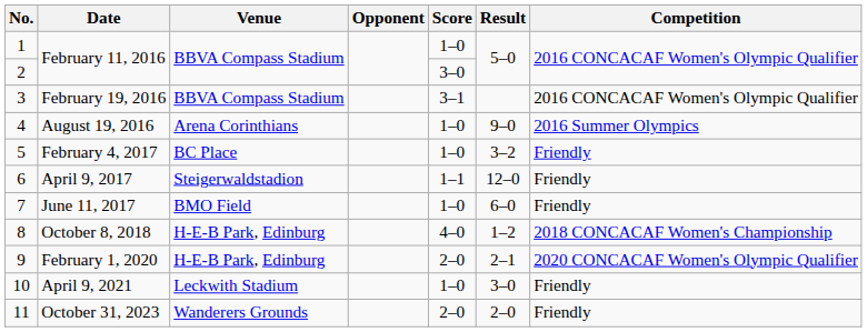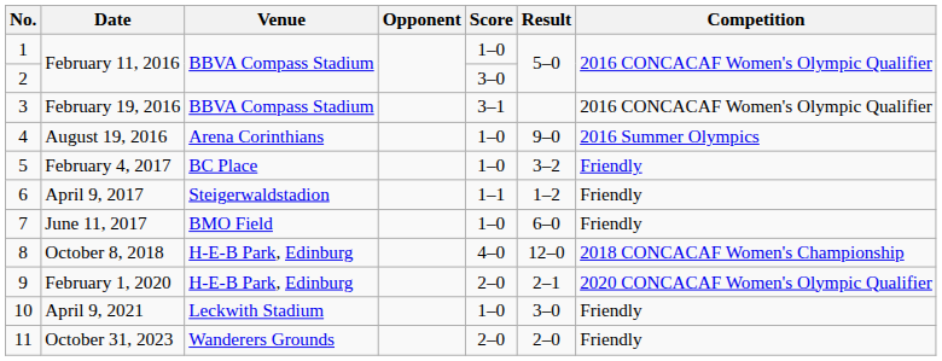 <table class="wikitable">
 <tr>
 <th scope="col">No.</th>
 <th scope="col">Date</th>
 <th scope="col">Venue</th>
 <th scope="col">Opponent</th>
 <th scope="col">Score</th>
 <th scope="col">Result</th>
 <th scope="col">Competition</th>
 </tr>
 <tr>
 <td align=center>1</td>
 <td rowspan="2">February 11, 2016</td>
 <td rowspan="2"><a href='#'>BBVA Compass Stadium</a></td>
 <td rowspan="2"></td>
 <td align=center>1–0</td>
 <td rowspan="2" align=center>5–0</td>
 <td rowspan="2"><a href='#'>2016 CONCACAF Women's Olympic Qualifier</a></td>
 </tr>
 <tr>
 <td align=center>2</td>
 <td align=center>3–0</td>
 </tr>
 <tr>
 <td align=center>3</td>
 <td>February 19, 2016</td>
 <td><a href='#'>BBVA Compass Stadium</a></td>
 <td></td>
 <td align=center>3–1</td>
 <td align=center></td>
 <td>2016 CONCACAF Women's Olympic Qualifier</td>
 </tr>
 <tr>
 <td align=center>4</td>
 <td>August 19, 2016</td>
 <td><a href='#'>Arena Corinthians</a></td>
 <td></td>
 <td align=center>1–0</td>
 <td align=center>9–0</td>
 <td><a href='#'>2016 Summer Olympics</a></td>
 </tr>
 <tr>
 <td align=center>5</td>
 <td>February 4, 2017</td>
 <td><a href='#'>BC Place</a></td>
 <td></td>
 <td align=center>1–0</td>
 <td align=center>3–2</td>
 <td><a href='#'>Friendly</a></td>
 </tr>
 <tr>
 <td align=center>6</td>
 <td>April 9, 2017</td>
 <td><a href='#'>Steigerwaldstadion</a></td>
 <td></td>
 <td align=center>1–1</td>
-<td align=center>12–0</td>
+<td align=center>1–2</td>
 <td>Friendly</td>
 </tr>
 <tr>
 <td align=center>7</td>
 <td>June 11, 2017</td>
 <td><a href='#'>BMO Field</a></td>
 <td></td>
 <td align=center>1–0</td>
 <td align=center>6–0</td>
 <td>Friendly</td>
 </tr>
 <tr>
 <td align=center>8</td>
 <td>October 8, 2018</td>
 <td><a href='#'>H-E-B Park</a>, <a href='#'>Edinburg</a></td>
 <td></td>
 <td align=center>4–0</td>
-<td align=center>1–2</td>
+<td align=center>12–0</td>
 <td><a href='#'>2018 CONCACAF Women's Championship</a></td>
 </tr>
 <tr>
 <td align=center>9</td>
 <td>February 1, 2020</td>
 <td><a href='#'>H-E-B Park</a>, <a href='#'>Edinburg</a></td>
 <td></td>
 <td align=center>2–0</td>
 <td align=center>2–1</td>
 <td><a href='#'>2020 CONCACAF Women's Olympic Qualifier</a></td>
 </tr>
 <tr>
 <td align=center>10</td>
 <td>April 9, 2021</td>
 <td><a href='#'>Leckwith Stadium</a></td>
 <td></td>
 <td align=center>1–0</td>
 <td align=center>3–0</td>
 <td>Friendly</td>
 </tr>
 <tr>
 <td align=center>11</td>
 <td>October 31, 2023</td>
 <td><a href='#'>Wanderers Grounds</a></td>
 <td></td>
 <td align=center>2–0</td>
 <td align=center>2–0</td>
 <td>Friendly</td>
 </tr>
 </table>
